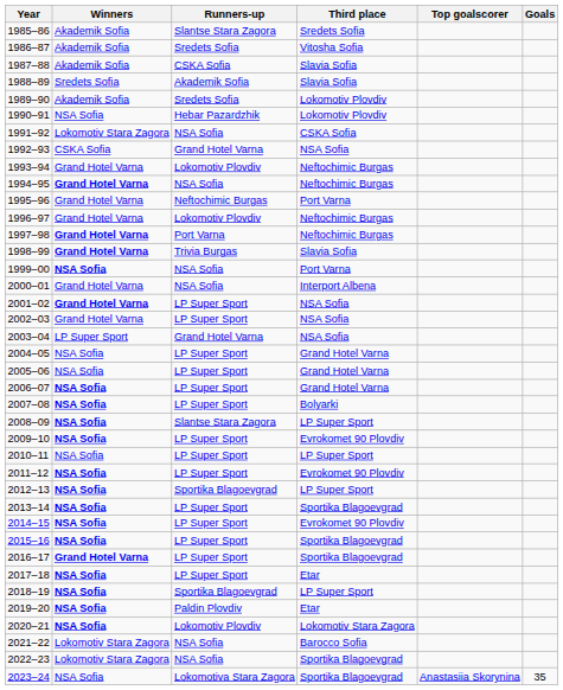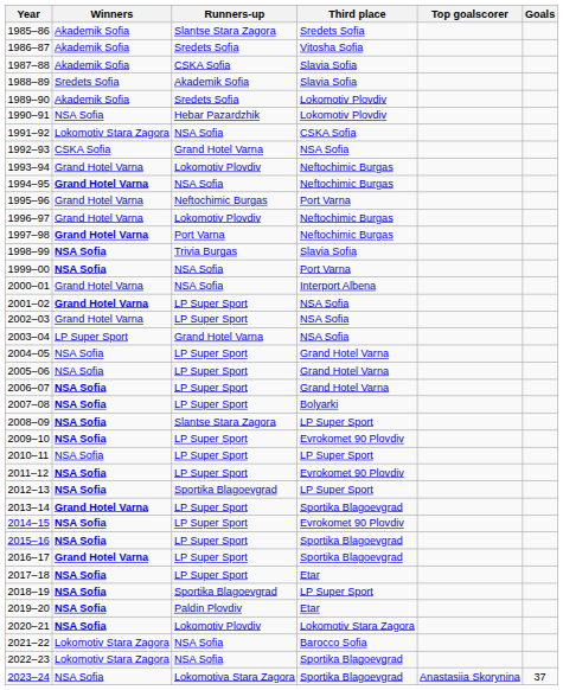 <table class="wikitable sortable" style="font-size:90%;">
 <tr>
 <th>Year</th>
 <th>Winners</th>
 <th>Runners-up</th>
 <th>Third place</th>
 <th>Top goalscorer</th>
 <th>Goals</th>
 </tr>
 <tr>
 <td>1985–86</td>
 <td><a href='#'>Akademik Sofia</a></td>
 <td><a href='#'>Slantse Stara Zagora</a></td>
 <td><a href='#'>Sredets Sofia</a></td>
 <td></td>
 <td style="text-align:center"></td>
 </tr>
 <tr>
 <td>1986–87</td>
 <td><a href='#'>Akademik Sofia</a></td>
 <td><a href='#'>Sredets Sofia</a></td>
 <td><a href='#'>Vitosha Sofia</a></td>
 <td></td>
 <td style="text-align:center"></td>
 </tr>
 <tr>
 <td>1987–88</td>
 <td><a href='#'>Akademik Sofia</a></td>
 <td><a href='#'>CSKA Sofia</a></td>
 <td><a href='#'>Slavia Sofia</a></td>
 <td></td>
 <td style="text-align:center"></td>
 </tr>
 <tr>
 <td>1988–89</td>
 <td><a href='#'>Sredets Sofia</a></td>
 <td><a href='#'>Akademik Sofia</a></td>
 <td><a href='#'>Slavia Sofia</a></td>
 <td></td>
 <td style="text-align:center"></td>
 </tr>
 <tr>
 <td>1989–90</td>
 <td><a href='#'>Akademik Sofia</a></td>
 <td><a href='#'>Sredets Sofia</a></td>
 <td><a href='#'>Lokomotiv Plovdiv</a></td>
 <td></td>
 <td style="text-align:center"></td>
 </tr>
 <tr>
 <td>1990–91</td>
 <td><a href='#'>NSA Sofia</a></td>
 <td><a href='#'>Hebar Pazardzhik</a></td>
 <td><a href='#'>Lokomotiv Plovdiv</a></td>
 <td></td>
 <td style="text-align:center"></td>
 </tr>
 <tr>
 <td>1991–92</td>
 <td><a href='#'>Lokomotiv Stara Zagora</a></td>
 <td><a href='#'>NSA Sofia</a></td>
 <td><a href='#'>CSKA Sofia</a></td>
 <td></td>
 <td style="text-align:center"></td>
 </tr>
 <tr>
 <td>1992–93</td>
 <td><a href='#'>CSKA Sofia</a></td>
 <td><a href='#'>Grand Hotel Varna</a></td>
 <td><a href='#'>NSA Sofia</a></td>
 <td></td>
 <td style="text-align:center"></td>
 </tr>
 <tr>
 <td>1993–94</td>
 <td><a href='#'>Grand Hotel Varna</a></td>
 <td><a href='#'>Lokomotiv Plovdiv</a></td>
 <td><a href='#'>Neftochimic Burgas</a></td>
 <td></td>
 <td style="text-align:center"></td>
 </tr>
 <tr>
 <td>1994–95</td>
 <td><strong><a href='#'>Grand Hotel Varna</a></strong></td>
 <td><a href='#'>NSA Sofia</a></td>
 <td><a href='#'>Neftochimic Burgas</a></td>
 <td></td>
 <td style="text-align:center"></td>
 </tr>
 <tr>
 <td>1995–96</td>
 <td><a href='#'>Grand Hotel Varna</a></td>
 <td><a href='#'>Neftochimic Burgas</a></td>
 <td><a href='#'>Port Varna</a></td>
 <td></td>
 <td style="text-align:center"></td>
 </tr>
 <tr>
 <td>1996–97</td>
 <td><a href='#'>Grand Hotel Varna</a></td>
 <td><a href='#'>Lokomotiv Plovdiv</a></td>
 <td><a href='#'>Neftochimic Burgas</a></td>
 <td></td>
 <td style="text-align:center"></td>
 </tr>
 <tr>
 <td>1997–98</td>
 <td><strong><a href='#'>Grand Hotel Varna</a></strong></td>
 <td><a href='#'>Port Varna</a></td>
 <td><a href='#'>Neftochimic Burgas</a></td>
 <td></td>
 <td style="text-align:center"></td>
 </tr>
 <tr>
 <td>1998–99</td>
-<td><strong><a href='#'>Grand Hotel Varna</a></strong></td>
+<td><strong><a href='#'>NSA Sofia</a></strong></td>
 <td><a href='#'>Trivia Burgas</a></td>
 <td><a href='#'>Slavia Sofia</a></td>
 <td></td>
 <td style="text-align:center"></td>
 </tr>
 <tr>
 <td>1999–00</td>
 <td><strong><a href='#'>NSA Sofia</a></strong></td>
 <td><a href='#'>NSA Sofia</a></td>
 <td><a href='#'>Port Varna</a></td>
 <td></td>
 <td style="text-align:center"></td>
 </tr>
 <tr>
 <td>2000–01</td>
 <td><a href='#'>Grand Hotel Varna</a></td>
 <td><a href='#'>NSA Sofia</a></td>
 <td><a href='#'>Interport Albena</a></td>
 <td></td>
 <td style="text-align:center"></td>
 </tr>
 <tr>
 <td>2001–02</td>
 <td><strong><a href='#'>Grand Hotel Varna</a></strong></td>
 <td><a href='#'>LP Super Sport</a></td>
 <td><a href='#'>NSA Sofia</a></td>
 <td></td>
 <td style="text-align:center"></td>
 </tr>
 <tr>
 <td>2002–03</td>
 <td><a href='#'>Grand Hotel Varna</a></td>
 <td><a href='#'>LP Super Sport</a></td>
 <td><a href='#'>NSA Sofia</a></td>
 <td></td>
 <td style="text-align:center"></td>
 </tr>
 <tr>
 <td>2003–04</td>
 <td><a href='#'>LP Super Sport</a></td>
 <td><a href='#'>Grand Hotel Varna</a></td>
 <td><a href='#'>NSA Sofia</a></td>
 <td></td>
 <td style="text-align:center"></td>
 </tr>
 <tr>
 <td>2004–05</td>
 <td><a href='#'>NSA Sofia</a></td>
 <td><a href='#'>LP Super Sport</a></td>
 <td><a href='#'>Grand Hotel Varna</a></td>
 <td></td>
 <td style="text-align:center"></td>
 </tr>
 <tr>
 <td>2005–06</td>
 <td><a href='#'>NSA Sofia</a></td>
 <td><a href='#'>LP Super Sport</a></td>
 <td><a href='#'>Grand Hotel Varna</a></td>
 <td></td>
 <td style="text-align:center"></td>
 </tr>
 <tr>
 <td>2006–07</td>
 <td><strong><a href='#'>NSA Sofia</a></strong></td>
 <td><a href='#'>LP Super Sport</a></td>
 <td><a href='#'>Grand Hotel Varna</a></td>
 <td></td>
 <td style="text-align:center"></td>
 </tr>
 <tr>
 <td>2007–08</td>
 <td><strong><a href='#'>NSA Sofia</a></strong></td>
 <td><a href='#'>LP Super Sport</a></td>
 <td><a href='#'>Bolyarki</a></td>
 <td></td>
 <td style="text-align:center"></td>
 </tr>
 <tr>
 <td>2008–09</td>
 <td><strong><a href='#'>NSA Sofia</a></strong></td>
 <td><a href='#'>Slantse Stara Zagora</a></td>
 <td><a href='#'>LP Super Sport</a></td>
 <td></td>
 <td style="text-align:center"></td>
 </tr>
 <tr>
 <td>2009–10</td>
 <td><strong><a href='#'>NSA Sofia</a></strong></td>
 <td><a href='#'>LP Super Sport</a></td>
 <td><a href='#'>Evrokomet 90 Plovdiv</a></td>
 <td></td>
 <td style="text-align:center"></td>
 </tr>
 <tr>
 <td>2010–11</td>
 <td><a href='#'>NSA Sofia</a></td>
 <td><a href='#'>LP Super Sport</a></td>
 <td><a href='#'>LP Super Sport</a></td>
 <td></td>
 <td style="text-align:center"></td>
 </tr>
 <tr>
 <td>2011–12</td>
 <td><strong><a href='#'>NSA Sofia</a></strong></td>
 <td><a href='#'>LP Super Sport</a></td>
 <td><a href='#'>Evrokomet 90 Plovdiv</a></td>
 <td></td>
 <td style="text-align:center"></td>
 </tr>
 <tr>
 <td>2012–13</td>
 <td><strong><a href='#'>NSA Sofia</a></strong></td>
 <td><a href='#'>Sportika Blagoevgrad</a></td>
 <td><a href='#'>LP Super Sport</a></td>
 <td></td>
 <td style="text-align:center"></td>
 </tr>
 <tr>
 <td>2013–14</td>
-<td><strong><a href='#'>NSA Sofia</a></strong></td>
+<td><strong><a href='#'>Grand Hotel Varna</a></strong></td>
 <td><a href='#'>LP Super Sport</a></td>
 <td><a href='#'>Sportika Blagoevgrad</a></td>
 <td></td>
 <td style="text-align:center"></td>
 </tr>
 <tr>
 <td><a href='#'>2014–15</a></td>
 <td><strong><a href='#'>NSA Sofia</a></strong></td>
 <td><a href='#'>LP Super Sport</a></td>
 <td><a href='#'>Evrokomet 90 Plovdiv</a></td>
 <td></td>
 <td style="text-align:center"></td>
 </tr>
 <tr>
 <td><a href='#'>2015–16</a></td>
 <td><strong><a href='#'>NSA Sofia</a></strong></td>
 <td><a href='#'>LP Super Sport</a></td>
 <td><a href='#'>Sportika Blagoevgrad</a></td>
 <td></td>
 <td style="text-align:center"></td>
 </tr>
 <tr>
 <td>2016–17</td>
 <td><strong><a href='#'>Grand Hotel Varna</a></strong></td>
 <td><a href='#'>LP Super Sport</a></td>
 <td><a href='#'>Sportika Blagoevgrad</a></td>
 <td></td>
 <td style="text-align:center"></td>
 </tr>
 <tr>
 <td>2017–18</td>
 <td><strong><a href='#'>NSA Sofia</a></strong></td>
 <td><a href='#'>LP Super Sport</a></td>
 <td><a href='#'>Etar</a></td>
 <td></td>
 <td style="text-align:center"></td>
 </tr>
 <tr>
 <td>2018–19</td>
 <td><strong><a href='#'>NSA Sofia</a></strong></td>
 <td><a href='#'>Sportika Blagoevgrad</a></td>
 <td><a href='#'>LP Super Sport</a></td>
 <td></td>
 <td style="text-align:center"></td>
 </tr>
 <tr>
 <td>2019–20</td>
 <td><strong><a href='#'>NSA Sofia</a></strong></td>
 <td><a href='#'>Paldin Plovdiv</a></td>
 <td><a href='#'>Etar</a></td>
 <td></td>
 <td style="text-align:center"></td>
 </tr>
 <tr>
 <td>2020–21</td>
 <td><strong><a href='#'>NSA Sofia</a></strong></td>
 <td><a href='#'>Lokomotiv Plovdiv</a></td>
 <td><a href='#'>Lokomotiv Stara Zagora</a></td>
 <td></td>
 <td style="text-align:center"></td>
 </tr>
 <tr>
 <td>2021–22</td>
 <td><a href='#'>Lokomotiv Stara Zagora</a></td>
 <td><a href='#'>NSA Sofia</a></td>
 <td><a href='#'>Barocco Sofia</a></td>
 <td></td>
 <td style="text-align:center"></td>
 </tr>
 <tr>
 <td>2022–23</td>
 <td><a href='#'>Lokomotiv Stara Zagora</a></td>
 <td><a href='#'>NSA Sofia</a></td>
 <td><a href='#'>Sportika Blagoevgrad</a></td>
 <td></td>
 <td style="text-align:center"></td>
 </tr>
 <tr>
 <td><a href='#'>2023–24</a></td>
 <td><a href='#'>NSA Sofia</a></td>
 <td><a href='#'>Lokomotiva Stara Zagora</a></td>
 <td><a href='#'>Sportika Blagoevgrad</a></td>
 <td> <a href='#'>Anastasiia Skorynina</a></td>
-<td align=center>35</td>
+<td align=center>37</td>
 </tr>
 </table>
